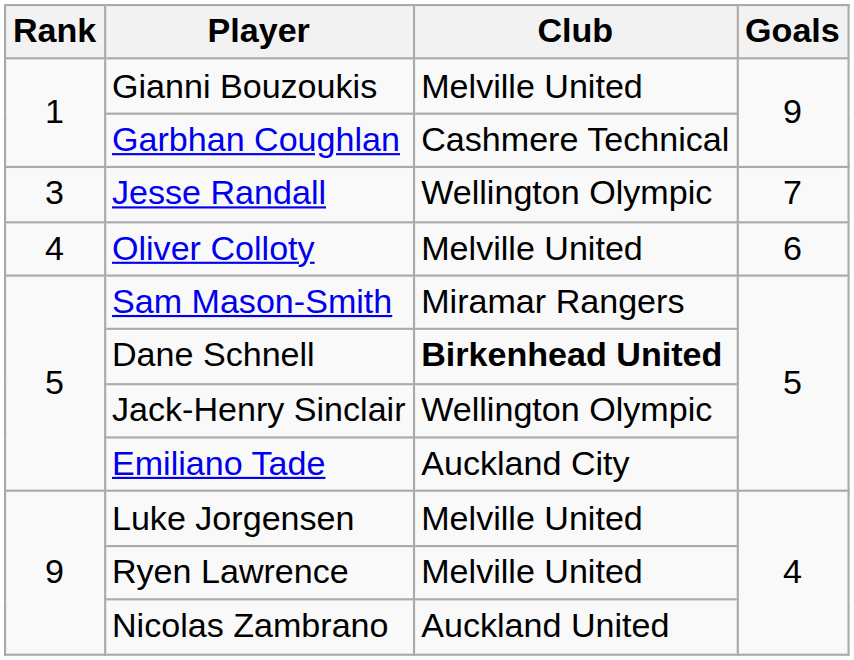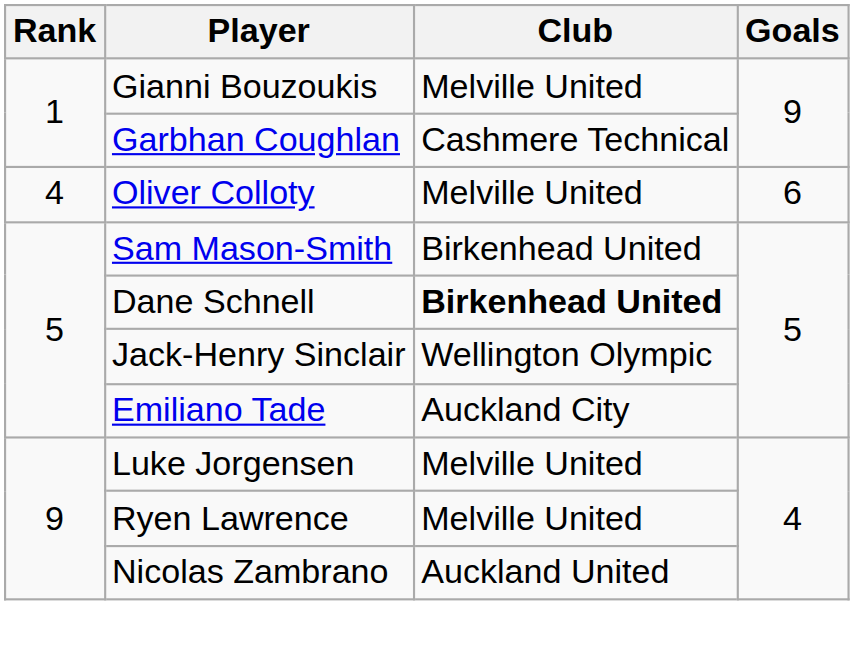 <table class="wikitable" style="text-align:center">
 <tr>
 <th>Rank</th>
 <th>Player</th>
 <th>Club</th>
 <th>Goals</th>
 </tr>
 <tr>
 <td rowspan=2>1</td>
 <td align="left"> Gianni Bouzoukis</td>
 <td align="left">Melville United</td>
 <td rowspan=2>9</td>
 </tr>
 <tr>
 <td align="left"> <a href='#'>Garbhan Coughlan</a></td>
 <td align="left">Cashmere Technical</td>
 </tr>
 <tr>
-<td rowspan=1>3</td>
-<td align="left"> <a href='#'>Jesse Randall</a></td>
-<td align="left">Wellington Olympic</td>
-<td rowspan=1>7</td>
-</tr>
-<tr>
 <td rowspan=1>4</td>
 <td align="left"> <a href='#'>Oliver Colloty</a></td>
 <td align="left">Melville United</td>
 <td rowspan=1>6</td>
 </tr>
 <tr>
 <td rowspan=4>5</td>
 <td align="left"> <a href='#'>Sam Mason-Smith</a></td>
-<td align="left">Miramar Rangers</td>
+<td align="left">Birkenhead United</td>
 <td rowspan=4>5</td>
 </tr>
 <tr>
 <td align="left"> Dane Schnell</td>
 <td align="left"><strong>Birkenhead United</strong></td>
 </tr>
 <tr>
 <td align="left"> Jack-Henry Sinclair</td>
 <td align="left">Wellington Olympic</td>
 </tr>
 <tr>
 <td align="left"> <a href='#'>Emiliano Tade</a></td>
 <td align="left">Auckland City</td>
 </tr>
 <tr>
 <td rowspan=3>9</td>
 <td align="left"> Luke Jorgensen</td>
 <td align="left">Melville United</td>
 <td rowspan=3>4</td>
 </tr>
 <tr>
 <td align="left"> Ryen Lawrence</td>
 <td align="left">Melville United</td>
 </tr>
 <tr>
 <td align="left"> Nicolas Zambrano</td>
 <td align="left">Auckland United</td>
 </tr>
 </table>
